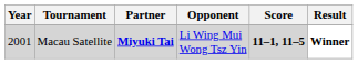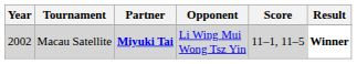 <table class="sortable wikitable" style="font-size: 90%;">
 <tr>
 <th>Year</th>
 <th>Tournament</th>
 <th>Partner</th>
 <th>Opponent</th>
 <th>Score</th>
 <th>Result</th>
 </tr>
 <tr>
 </tr>
 <tr style="background:#D5D5D5">
-<td align="center">2001</td>
+<td align="center">2002</td>
 <td align="left">Macau Satellite</td>
 <td align="left"><strong> <a href='#'>Miyuki Tai</a></strong></td>
 <td align="left"> <a href='#'>Li Wing Mui</a> <br>  <a href='#'>Wong Tsz Yin</a></td>
-<td align="left"><strong>11–1, 11–5</strong></td>
+<td align="left">11–1, 11–5</td>
 <td style="text-align:left; background:white"> <strong>Winner</strong></td>
 </tr>
 </table>
